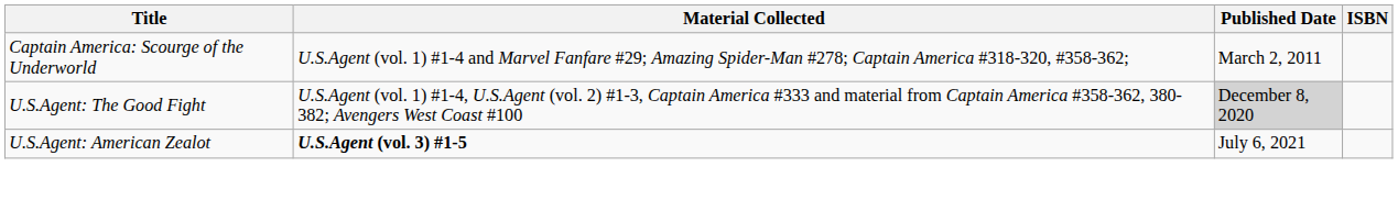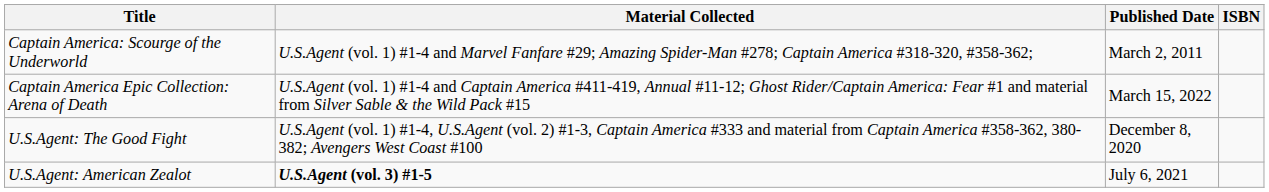 <table class="wikitable">
 <tr>
 <th>Title</th>
 <th>Material Collected</th>
 <th>Published Date</th>
 <th>ISBN</th>
 </tr>
 <tr>
 <td><em>Captain America: Scourge of the Underworld</em></td>
 <td><em>U.S.Agent</em> (vol. 1) #1-4 and <em>Marvel Fanfare</em> #29; <em>Amazing Spider-Man</em> #278; <em>Captain America</em> #318-320, #358-362;</td>
 <td>March 2, 2011</td>
 <td></td>
 </tr>
 <tr>
+<td><em>Captain America Epic Collection: Arena of Death</em></td>
+<td><em>U.S.Agent</em> (vol. 1) #1-4 and <em>Captain America</em> #411-419, <em>Annual</em> #11-12; <em>Ghost Rider/Captain America: Fear</em> #1 and material from <em>Silver Sable & the Wild Pack</em> #15</td>
+<td>March 15, 2022</td>
+<td></td>
+</tr>
+<tr>
 <td><em>U.S.Agent: The Good Fight</em></td>
 <td><em>U.S.Agent</em> (vol. 1) #1-4, <em>U.S.Agent</em> (vol. 2) #1-3, <em>Captain America</em> #333 and material from <em>Captain America</em> #358-362, 380-382; <em>Avengers West Coast</em> #100</td>
-<td style="background: lightgrey;">December 8, 2020</td>
+<td>December 8, 2020</td>
 <td></td>
 </tr>
 <tr>
 <td><em>U.S.Agent: American Zealot</em></td>
 <td><strong><em>U.S.Agent</em> (vol. 3) #1-5</strong></td>
 <td>July 6, 2021</td>
 <td></td>
 </tr>
 </table>
